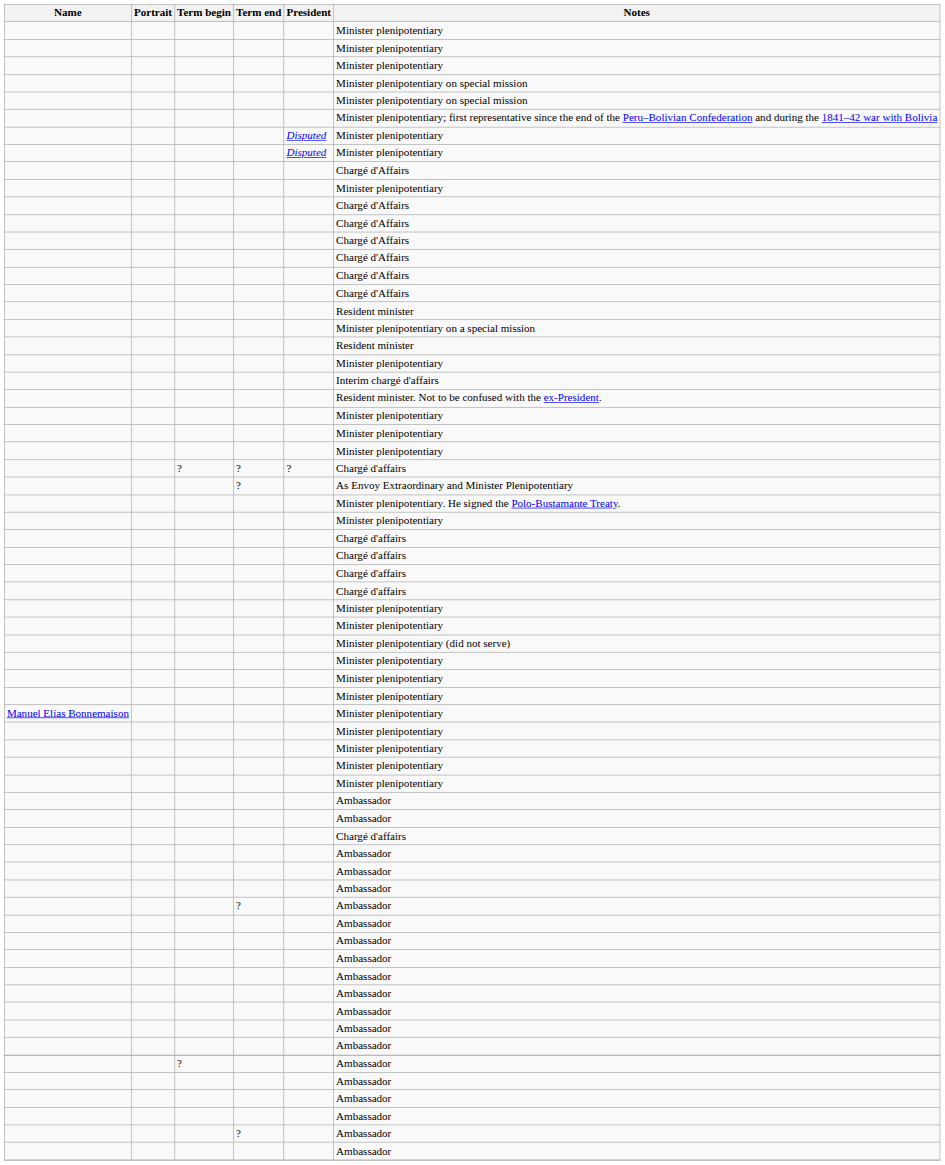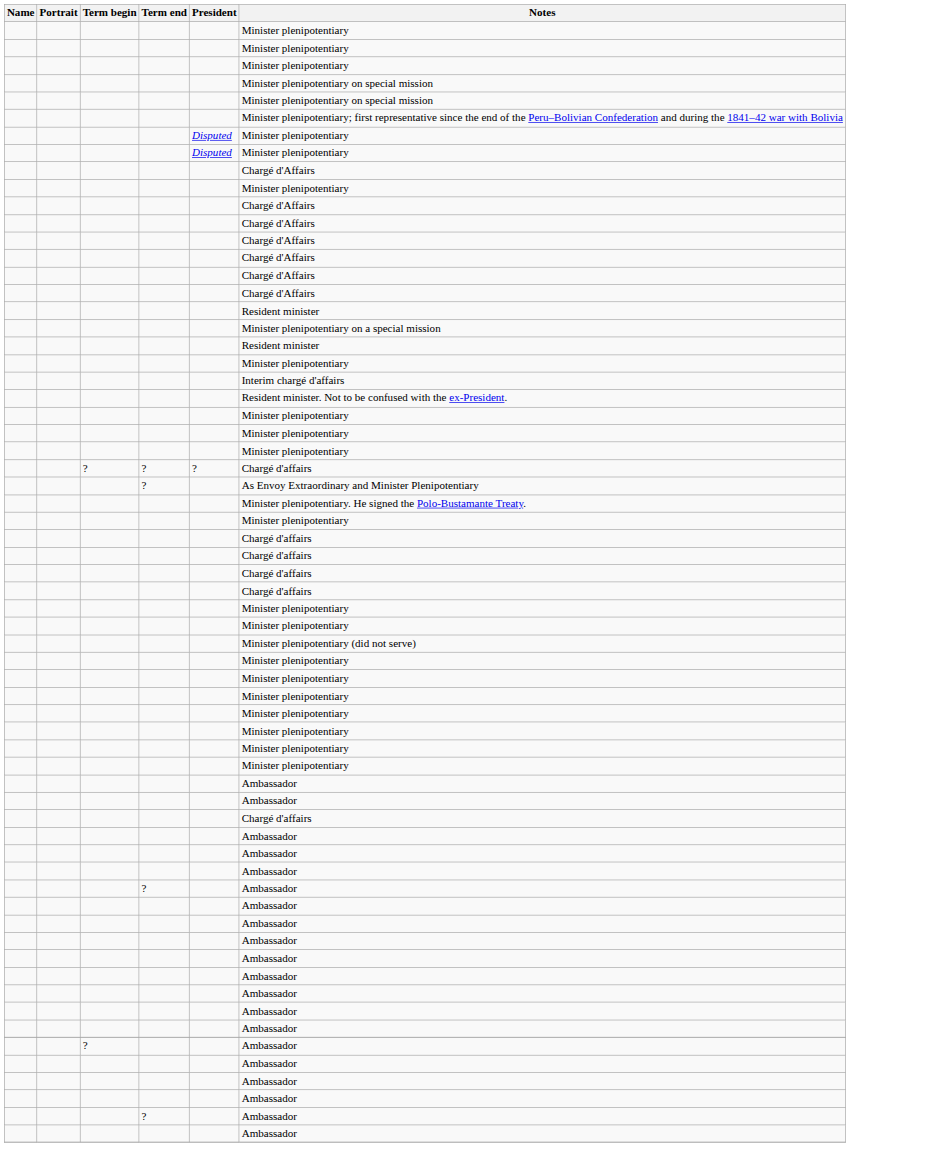 <table class="wikitable sortable"  text-align:center;">
 <tr>
 <th>Name</th>
 <th class="unsortable">Portrait</th>
 <th>Term begin</th>
 <th>Term end</th>
 <th>President</th>
 <th class="unsortable">Notes</th>
 </tr>
 <tr>
 <td></td>
 <td></td>
 <td></td>
 <td></td>
 <td></td>
 <td>Minister plenipotentiary</td>
 </tr>
 <tr>
 <td></td>
 <td></td>
 <td></td>
 <td></td>
 <td></td>
 <td>Minister plenipotentiary</td>
 </tr>
 <tr>
 <td></td>
 <td></td>
 <td></td>
 <td></td>
 <td></td>
 <td>Minister plenipotentiary</td>
 </tr>
 <tr>
 <td></td>
 <td></td>
 <td></td>
 <td></td>
 <td></td>
 <td>Minister plenipotentiary on special mission</td>
 </tr>
 <tr>
 <td></td>
 <td></td>
 <td></td>
 <td></td>
 <td></td>
 <td>Minister plenipotentiary on special mission</td>
 </tr>
 <tr>
 <td></td>
 <td></td>
 <td></td>
 <td></td>
 <td></td>
 <td>Minister plenipotentiary; first representative since the end of the <a href='#'>Peru–Bolivian Confederation</a> and during the <a href='#'>1841–42 war with Bolivia</a></td>
 </tr>
 <tr>
 <td></td>
 <td></td>
 <td></td>
 <td></td>
 <td><em><a href='#'>Disputed</a></em></td>
 <td>Minister plenipotentiary</td>
 </tr>
 <tr>
 <td></td>
 <td></td>
 <td></td>
 <td></td>
 <td><em><a href='#'>Disputed</a></em></td>
 <td>Minister plenipotentiary</td>
 </tr>
 <tr>
 <td></td>
 <td></td>
 <td></td>
 <td></td>
 <td></td>
 <td>Chargé d'Affairs</td>
 </tr>
 <tr>
 <td></td>
 <td></td>
 <td></td>
 <td></td>
 <td></td>
 <td>Minister plenipotentiary</td>
 </tr>
 <tr>
 <td></td>
 <td></td>
 <td></td>
 <td></td>
 <td></td>
 <td>Chargé d'Affairs</td>
 </tr>
 <tr>
 <td></td>
 <td></td>
 <td></td>
 <td></td>
 <td></td>
 <td>Chargé d'Affairs</td>
 </tr>
 <tr>
 <td></td>
 <td></td>
 <td></td>
 <td></td>
 <td></td>
 <td>Chargé d'Affairs</td>
 </tr>
 <tr>
 <td></td>
 <td></td>
 <td></td>
 <td></td>
 <td></td>
 <td>Chargé d'Affairs</td>
 </tr>
 <tr>
 <td></td>
 <td></td>
 <td></td>
 <td></td>
 <td></td>
 <td>Chargé d'Affairs</td>
 </tr>
 <tr>
 <td></td>
 <td></td>
 <td></td>
 <td></td>
 <td></td>
 <td>Chargé d'Affairs</td>
 </tr>
 <tr>
 <td></td>
 <td></td>
 <td></td>
 <td></td>
 <td></td>
 <td>Resident minister</td>
 </tr>
 <tr>
 <td></td>
 <td></td>
 <td></td>
 <td></td>
 <td></td>
 <td>Minister plenipotentiary on a special mission</td>
 </tr>
 <tr>
 <td></td>
 <td></td>
 <td></td>
 <td></td>
 <td></td>
 <td>Resident minister</td>
 </tr>
 <tr>
 <td></td>
 <td></td>
 <td></td>
 <td></td>
 <td></td>
 <td>Minister plenipotentiary</td>
 </tr>
 <tr>
 <td></td>
 <td></td>
 <td></td>
 <td></td>
 <td></td>
 <td>Interim chargé d'affairs</td>
 </tr>
 <tr>
 <td></td>
 <td></td>
 <td></td>
 <td></td>
 <td></td>
 <td>Resident minister. Not to be confused with the <a href='#'>ex-President</a>.</td>
 </tr>
 <tr>
 <td></td>
 <td></td>
 <td></td>
 <td></td>
 <td></td>
 <td>Minister plenipotentiary</td>
 </tr>
 <tr>
 <td></td>
 <td></td>
 <td></td>
 <td></td>
 <td></td>
 <td>Minister plenipotentiary</td>
 </tr>
 <tr>
 <td></td>
 <td></td>
 <td></td>
 <td></td>
 <td></td>
 <td>Minister plenipotentiary</td>
 </tr>
 <tr>
 <td></td>
 <td></td>
 <td>?</td>
 <td>?</td>
 <td>?</td>
 <td>Chargé d'affairs</td>
 </tr>
 <tr>
 <td></td>
 <td></td>
 <td></td>
 <td>?</td>
 <td></td>
 <td>As Envoy Extraordinary and Minister Plenipotentiary</td>
 </tr>
 <tr>
 <td></td>
 <td></td>
 <td></td>
 <td></td>
 <td></td>
 <td>Minister plenipotentiary. He signed the <a href='#'>Polo-Bustamante Treaty</a>.</td>
 </tr>
 <tr>
 <td></td>
 <td></td>
 <td></td>
 <td></td>
 <td></td>
 <td>Minister plenipotentiary</td>
 </tr>
 <tr>
 <td></td>
 <td></td>
 <td></td>
 <td></td>
 <td></td>
 <td>Chargé d'affairs</td>
 </tr>
 <tr>
 <td></td>
 <td></td>
 <td></td>
 <td></td>
 <td></td>
 <td>Chargé d'affairs</td>
 </tr>
 <tr>
 <td></td>
 <td></td>
 <td></td>
 <td></td>
 <td></td>
 <td>Chargé d'affairs</td>
 </tr>
 <tr>
 <td></td>
 <td></td>
 <td></td>
 <td></td>
 <td></td>
 <td>Chargé d'affairs</td>
 </tr>
 <tr>
 <td></td>
 <td></td>
 <td></td>
 <td></td>
 <td></td>
 <td>Minister plenipotentiary</td>
 </tr>
 <tr>
 <td></td>
 <td></td>
 <td></td>
 <td></td>
 <td></td>
 <td>Minister plenipotentiary</td>
 </tr>
 <tr>
 <td></td>
 <td></td>
 <td></td>
 <td></td>
 <td></td>
 <td>Minister plenipotentiary (did not serve)</td>
 </tr>
 <tr>
 <td></td>
 <td></td>
 <td></td>
 <td></td>
 <td></td>
 <td>Minister plenipotentiary</td>
 </tr>
 <tr>
 <td></td>
 <td></td>
 <td></td>
 <td></td>
 <td></td>
 <td>Minister plenipotentiary</td>
 </tr>
 <tr>
 <td></td>
 <td></td>
 <td></td>
 <td></td>
 <td></td>
 <td>Minister plenipotentiary</td>
 </tr>
 <tr>
-<td><a href='#'>Manuel Elías Bonnemaison</a></td>
-<td></td>
-<td></td>
-<td></td>
-<td></td>
-<td>Minister plenipotentiary</td>
-</tr>
-<tr>
 <td></td>
 <td></td>
 <td></td>
 <td></td>
 <td></td>
 <td>Minister plenipotentiary</td>
 </tr>
 <tr>
 <td></td>
 <td></td>
 <td></td>
 <td></td>
 <td></td>
 <td>Minister plenipotentiary</td>
 </tr>
 <tr>
 <td></td>
 <td></td>
 <td></td>
 <td></td>
 <td></td>
 <td>Minister plenipotentiary</td>
 </tr>
 <tr>
 <td></td>
 <td></td>
 <td></td>
 <td></td>
 <td></td>
 <td>Minister plenipotentiary</td>
 </tr>
 <tr>
 <td></td>
 <td></td>
 <td></td>
 <td></td>
 <td></td>
 <td>Ambassador</td>
 </tr>
 <tr>
 <td></td>
 <td></td>
 <td></td>
 <td></td>
 <td></td>
 <td>Ambassador</td>
 </tr>
 <tr>
 <td></td>
 <td></td>
 <td></td>
 <td></td>
 <td></td>
 <td>Chargé d'affairs</td>
 </tr>
 <tr>
 <td></td>
 <td></td>
 <td></td>
 <td></td>
 <td></td>
 <td>Ambassador</td>
 </tr>
 <tr>
 <td></td>
 <td></td>
 <td></td>
 <td></td>
 <td></td>
 <td>Ambassador</td>
 </tr>
 <tr>
 <td></td>
 <td></td>
 <td></td>
 <td></td>
 <td></td>
 <td>Ambassador</td>
 </tr>
 <tr>
 <td></td>
 <td></td>
 <td></td>
 <td>?</td>
 <td></td>
 <td>Ambassador</td>
 </tr>
 <tr>
 <td></td>
 <td></td>
 <td></td>
 <td></td>
 <td></td>
 <td>Ambassador</td>
 </tr>
 <tr>
 <td></td>
 <td></td>
 <td></td>
 <td></td>
 <td></td>
 <td>Ambassador</td>
 </tr>
 <tr>
 <td></td>
 <td></td>
 <td></td>
 <td></td>
 <td></td>
 <td>Ambassador</td>
 </tr>
 <tr>
 <td></td>
 <td></td>
 <td></td>
 <td></td>
 <td></td>
 <td>Ambassador</td>
 </tr>
 <tr>
 <td></td>
 <td></td>
 <td></td>
 <td></td>
 <td></td>
 <td>Ambassador</td>
 </tr>
 <tr>
 <td></td>
 <td></td>
 <td></td>
 <td></td>
 <td></td>
 <td>Ambassador</td>
 </tr>
 <tr>
 <td></td>
 <td></td>
 <td></td>
 <td></td>
 <td></td>
 <td>Ambassador</td>
 </tr>
 <tr>
 <td></td>
 <td></td>
 <td></td>
 <td></td>
 <td></td>
 <td>Ambassador</td>
 </tr>
 <tr>
 </tr>
 <tr>
 <td></td>
 <td></td>
 <td>?</td>
 <td></td>
 <td></td>
 <td>Ambassador</td>
 </tr>
 <tr>
 <td></td>
 <td></td>
 <td></td>
 <td></td>
 <td></td>
 <td>Ambassador</td>
 </tr>
 <tr>
 <td></td>
 <td></td>
 <td></td>
 <td></td>
 <td></td>
 <td>Ambassador</td>
 </tr>
 <tr>
 <td></td>
 <td></td>
 <td></td>
 <td></td>
 <td></td>
 <td>Ambassador</td>
 </tr>
 <tr>
 <td></td>
 <td></td>
 <td></td>
 <td>?</td>
 <td></td>
 <td>Ambassador</td>
 </tr>
 <tr>
 <td></td>
 <td></td>
 <td></td>
 <td></td>
 <td></td>
 <td>Ambassador</td>
 </tr>
 <tr>
 </tr>
 </table>
